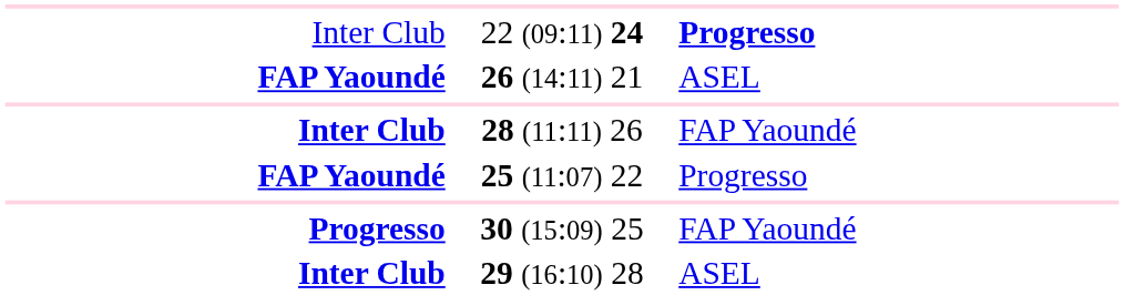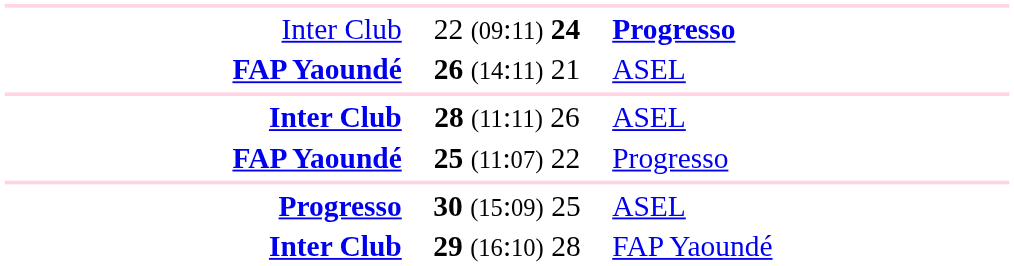 <table style="text-align:center" width=550>
 <tr>
 <th width=30%></th>
 <th width=15%></th>
 <th width=30%></th>
 </tr>
 <tr align="left" bgcolor=#ffd4e4>
 <td colspan=4></td>
 </tr>
 <tr>
 <td align="right"><a href='#'>Inter Club</a> </td>
 <td>22 <small>(09</small>:<small>11)</small> <strong>24</strong></td>
 <td align=left> <strong><a href='#'>Progresso</a></strong></td>
 </tr>
 <tr>
 <td align="right"><strong><a href='#'>FAP Yaoundé</a></strong> </td>
 <td><strong>26</strong> <small>(14</small>:<small>11)</small> 21</td>
 <td align=left> <a href='#'>ASEL</a></td>
 </tr>
 <tr align="left" bgcolor=#ffd4e4>
 <td colspan=4></td>
 </tr>
 <tr>
 <td align="right"><strong><a href='#'>Inter Club</a></strong> </td>
 <td><strong>28</strong> <small>(11</small>:<small>11)</small> 26</td>
-<td align=left> <a href='#'>FAP Yaoundé</a></td>
+<td align=left> <a href='#'>ASEL</a></td>
 </tr>
 <tr>
 <td align="right"><strong><a href='#'>FAP Yaoundé</a></strong> </td>
 <td><strong>25</strong> <small>(11</small>:<small>07)</small> 22</td>
 <td align=left> <a href='#'>Progresso</a></td>
 </tr>
 <tr align="left" bgcolor=#ffd4e4>
 <td colspan=4></td>
 </tr>
 <tr>
 <td align="right"><strong><a href='#'>Progresso</a></strong> </td>
 <td><strong>30</strong> <small>(15</small>:<small>09)</small> 25</td>
-<td align=left> <a href='#'>FAP Yaoundé</a></td>
+<td align=left> <a href='#'>ASEL</a></td>
 </tr>
 <tr>
 <td align="right"><strong><a href='#'>Inter Club</a></strong> </td>
 <td><strong>29</strong> <small>(16</small>:<small>10)</small> 28</td>
-<td align=left> <a href='#'>ASEL</a></td>
+<td align=left> <a href='#'>FAP Yaoundé</a></td>
 </tr>
 </table>
